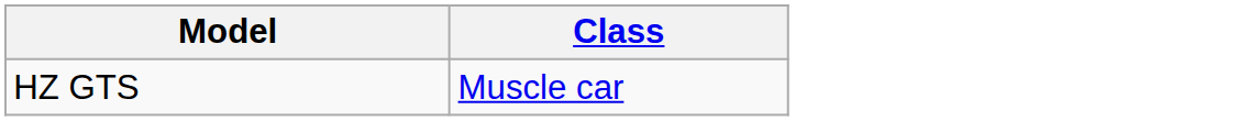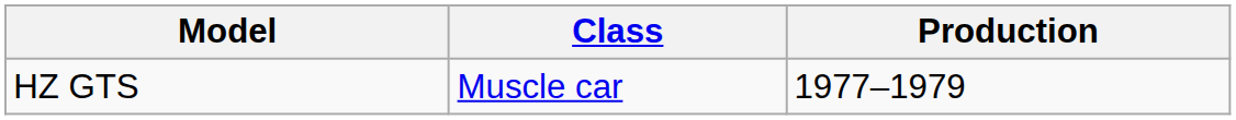 <table class="wikitable">
 <tr>
 <th style="width:200px;">Model</th>
 <th style="width:150px;"><a href='#'>Class</a></th>
+<th style="width:200px;">Production</th>
 </tr>
 <tr>
 <td valign="top">HZ GTS</td>
 <td valign="top"><a href='#'>Muscle car</a></td>
+<td valign="top">1977–1979</td>
 </tr>
 </table>
